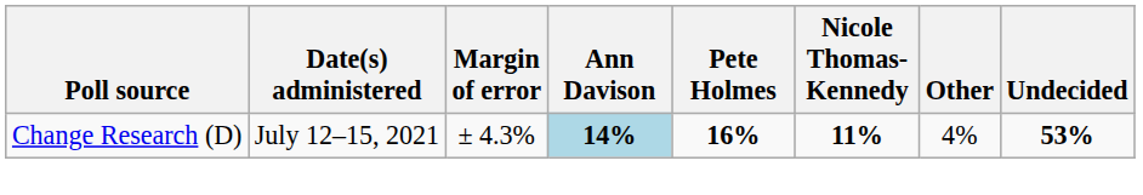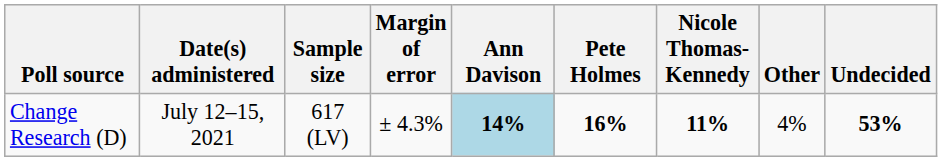 <table class="wikitable" style="font-size:90%;text-align:center;">
 <tr valign=bottom>
 <th>Poll source</th>
 <th>Date(s)<br>administered</th>
+<th>Sample<br>size</th>
 <th>Margin<br>of error</th>
 <th style="width:60px;">Ann<br>Davison</th>
 <th style="width:60px;">Pete<br>Holmes</th>
 <th style="width:60px;">Nicole<br>Thomas-Kennedy</th>
 <th>Other</th>
 <th>Undecided</th>
 </tr>
 <tr>
 <td style="text-align:left;"><a href='#'>Change Research</a> (D)</td>
 <td>July 12–15, 2021</td>
+<td>617 (LV)</td>
 <td>± 4.3%</td>
 <td style="background: lightblue;"><strong>14%</strong></td>
 <td><strong>16%</strong></td>
 <td><strong>11%</strong></td>
 <td>4%</td>
 <td><strong>53%</strong></td>
 </tr>
 </table>
